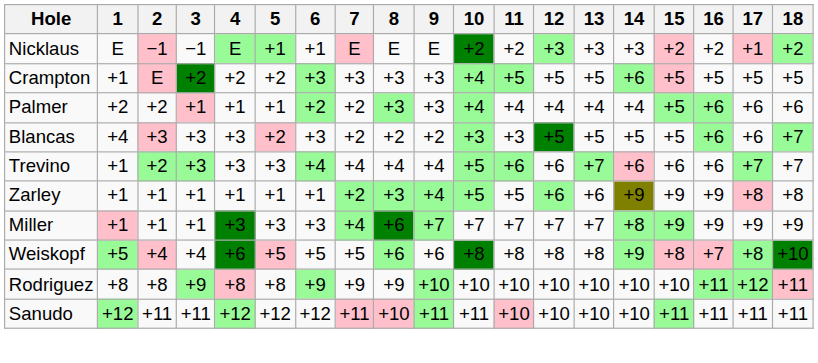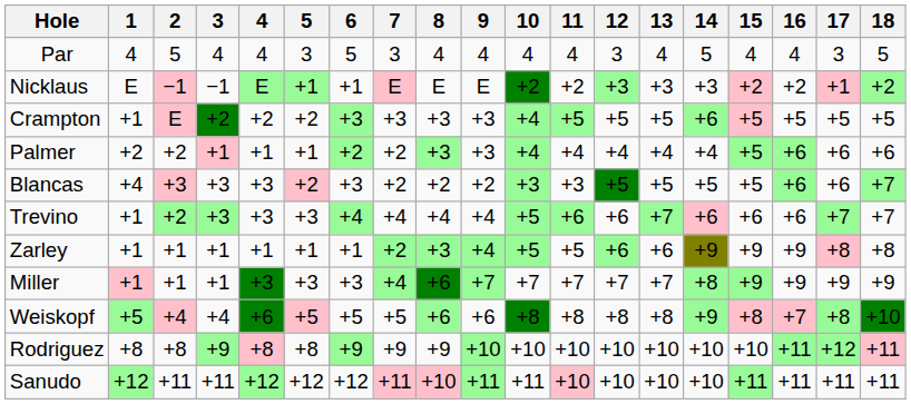 <table class="wikitable" style="text-align:center">
 <tr>
 <th>Hole</th>
 <th>1</th>
 <th>2</th>
 <th>3</th>
 <th>4</th>
 <th>5</th>
 <th>6</th>
 <th>7</th>
 <th>8</th>
 <th>9</th>
 <th>10</th>
 <th>11</th>
 <th>12</th>
 <th>13</th>
 <th>14</th>
 <th>15</th>
 <th>16</th>
 <th>17</th>
 <th>18</th>
+</tr>
+<tr>
+<td>Par</td>
+<td>4</td>
+<td>5</td>
+<td>4</td>
+<td>4</td>
+<td>3</td>
+<td>5</td>
+<td>3</td>
+<td>4</td>
+<td>4</td>
+<td>4</td>
+<td>4</td>
+<td>3</td>
+<td>4</td>
+<td>5</td>
+<td>4</td>
+<td>4</td>
+<td>3</td>
+<td>5</td>
 </tr>
 <tr>
 <td align=left> Nicklaus</td>
 <td>E</td>
 <td style="background: Pink;">−1</td>
 <td>−1</td>
 <td style="background: PaleGreen;">E</td>
 <td style="background: PaleGreen;">+1</td>
 <td>+1</td>
 <td style="background: Pink;">E</td>
 <td>E</td>
 <td>E</td>
 <td style="background: Green;">+2</td>
 <td>+2</td>
 <td style="background: PaleGreen;">+3</td>
 <td>+3</td>
 <td>+3</td>
 <td style="background: Pink;">+2</td>
 <td>+2</td>
 <td style="background: Pink;">+1</td>
 <td style="background: PaleGreen;">+2</td>
 </tr>
 <tr>
 <td align=left> Crampton</td>
 <td>+1</td>
 <td style="background: Pink;">E</td>
 <td style="background: Green;">+2</td>
 <td>+2</td>
 <td>+2</td>
 <td style="background: PaleGreen;">+3</td>
 <td>+3</td>
 <td>+3</td>
 <td>+3</td>
 <td style="background: PaleGreen;">+4</td>
 <td style="background: PaleGreen;">+5</td>
 <td>+5</td>
 <td>+5</td>
 <td style="background: PaleGreen;">+6</td>
 <td style="background: Pink;">+5</td>
 <td>+5</td>
 <td>+5</td>
 <td>+5</td>
 </tr>
 <tr>
 <td align=left> Palmer</td>
 <td>+2</td>
 <td>+2</td>
 <td style="background: Pink;">+1</td>
 <td>+1</td>
 <td>+1</td>
 <td style="background: PaleGreen;">+2</td>
 <td>+2</td>
 <td style="background: PaleGreen;">+3</td>
 <td>+3</td>
 <td style="background: PaleGreen;">+4</td>
 <td>+4</td>
 <td>+4</td>
 <td>+4</td>
 <td>+4</td>
 <td style="background: PaleGreen;">+5</td>
 <td style="background: PaleGreen;">+6</td>
 <td>+6</td>
 <td>+6</td>
 </tr>
 <tr>
 <td align=left> Blancas</td>
 <td>+4</td>
 <td style="background: Pink;">+3</td>
 <td>+3</td>
 <td>+3</td>
 <td style="background: Pink;">+2</td>
 <td>+3</td>
 <td>+2</td>
 <td>+2</td>
 <td>+2</td>
 <td style="background: PaleGreen;">+3</td>
 <td>+3</td>
 <td style="background: Green;">+5</td>
 <td>+5</td>
 <td>+5</td>
 <td>+5</td>
 <td style="background: PaleGreen;">+6</td>
 <td>+6</td>
 <td style="background: PaleGreen;">+7</td>
 </tr>
 <tr>
 <td align=left> Trevino</td>
 <td>+1</td>
 <td style="background: PaleGreen;">+2</td>
 <td style="background: PaleGreen;">+3</td>
 <td>+3</td>
 <td>+3</td>
 <td style="background: PaleGreen;">+4</td>
 <td>+4</td>
 <td>+4</td>
 <td>+4</td>
 <td style="background: PaleGreen;">+5</td>
 <td style="background: PaleGreen;">+6</td>
 <td>+6</td>
 <td style="background: PaleGreen;">+7</td>
 <td style="background: Pink;">+6</td>
 <td>+6</td>
 <td>+6</td>
 <td style="background: PaleGreen;">+7</td>
 <td>+7</td>
 </tr>
 <tr>
 <td align=left> Zarley</td>
 <td>+1</td>
 <td>+1</td>
 <td>+1</td>
 <td>+1</td>
 <td>+1</td>
 <td>+1</td>
 <td style="background: PaleGreen;">+2</td>
 <td style="background: PaleGreen;">+3</td>
 <td style="background: PaleGreen;">+4</td>
 <td style="background: PaleGreen;">+5</td>
 <td>+5</td>
 <td style="background: PaleGreen;">+6</td>
 <td>+6</td>
 <td style="background: Olive;">+9</td>
 <td>+9</td>
 <td>+9</td>
 <td style="background: Pink;">+8</td>
 <td>+8</td>
 </tr>
 <tr>
 <td align=left> Miller</td>
 <td style="background: Pink;">+1</td>
 <td>+1</td>
 <td>+1</td>
 <td style="background: Green;">+3</td>
 <td>+3</td>
 <td>+3</td>
 <td style="background: PaleGreen;">+4</td>
 <td style="background: Green;">+6</td>
 <td style="background: PaleGreen;">+7</td>
 <td>+7</td>
 <td>+7</td>
 <td>+7</td>
 <td>+7</td>
 <td style="background: PaleGreen;">+8</td>
 <td style="background: PaleGreen;">+9</td>
 <td>+9</td>
 <td>+9</td>
 <td>+9</td>
 </tr>
 <tr>
 <td align=left> Weiskopf</td>
 <td style="background: PaleGreen;">+5</td>
 <td style="background: Pink;">+4</td>
 <td>+4</td>
 <td style="background: Green;">+6</td>
 <td style="background: Pink;">+5</td>
 <td>+5</td>
 <td>+5</td>
 <td style="background: PaleGreen;">+6</td>
 <td>+6</td>
 <td style="background: Green;">+8</td>
 <td>+8</td>
 <td>+8</td>
 <td>+8</td>
 <td style="background: PaleGreen;">+9</td>
 <td style="background: Pink;">+8</td>
 <td style="background: Pink;">+7</td>
 <td style="background: PaleGreen;">+8</td>
 <td style="background: Green;">+10</td>
 </tr>
 <tr>
 <td align=left> Rodriguez</td>
 <td>+8</td>
 <td>+8</td>
 <td style="background: PaleGreen;">+9</td>
 <td style="background: Pink;">+8</td>
 <td>+8</td>
 <td style="background: PaleGreen;">+9</td>
 <td>+9</td>
 <td>+9</td>
 <td style="background: PaleGreen;">+10</td>
 <td>+10</td>
 <td>+10</td>
 <td>+10</td>
 <td>+10</td>
 <td>+10</td>
 <td>+10</td>
 <td style="background: PaleGreen;">+11</td>
 <td style="background: PaleGreen;">+12</td>
 <td Style="background: Pink;">+11</td>
 </tr>
 <tr>
 <td align=left> Sanudo</td>
 <td style="background: PaleGreen;">+12</td>
 <td style="background;">+11</td>
 <td>+11</td>
 <td style="background: PaleGreen;">+12</td>
 <td>+12</td>
 <td>+12</td>
 <td style="background: Pink;">+11</td>
 <td style="background: Pink;">+10</td>
 <td style="background: PaleGreen;">+11</td>
 <td>+11</td>
 <td style="background: Pink;">+10</td>
 <td>+10</td>
 <td>+10</td>
 <td>+10</td>
 <td style="background: PaleGreen;">+11</td>
 <td>+11</td>
 <td>+11</td>
 <td>+11</td>
 </tr>
 </table>
